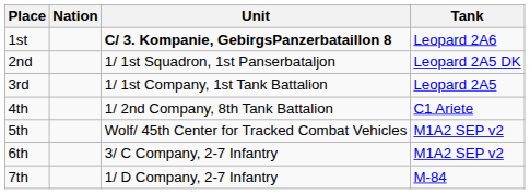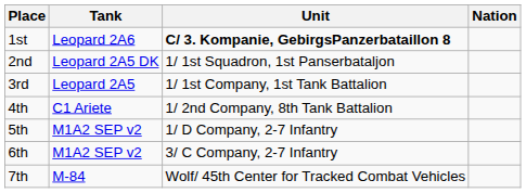 <table class="wikitable">
 <tr>
 <th>Place</th>
+<th>Tank</th>
+<th>Unit</th>
 <th>Nation</th>
-<th>Unit</th>
-<th>Tank</th>
 </tr>
 <tr>
 <td>1st</td>
+<td><a href='#'>Leopard 2A6</a></td>
+<td><strong>C/ 3. Kompanie, GebirgsPanzerbataillon 8</strong></td>
 <td></td>
-<td><strong>C/ 3. Kompanie, GebirgsPanzerbataillon 8</strong></td>
-<td><a href='#'>Leopard 2A6</a></td>
 </tr>
 <tr>
 <td>2nd</td>
+<td><a href='#'>Leopard 2A5 DK</a></td>
+<td>1/ 1st Squadron, 1st Panserbataljon</td>
 <td></td>
-<td>1/ 1st Squadron, 1st Panserbataljon</td>
-<td><a href='#'>Leopard 2A5 DK</a></td>
 </tr>
 <tr>
 <td>3rd</td>
+<td><a href='#'>Leopard 2A5</a></td>
+<td>1/ 1st Company, 1st Tank Battalion</td>
 <td></td>
-<td>1/ 1st Company, 1st Tank Battalion</td>
-<td><a href='#'>Leopard 2A5</a></td>
 </tr>
 <tr>
 <td>4th</td>
+<td><a href='#'>C1 Ariete</a></td>
+<td>1/ 2nd Company, 8th Tank Battalion</td>
 <td></td>
-<td>1/ 2nd Company, 8th Tank Battalion</td>
-<td><a href='#'>C1 Ariete</a></td>
 </tr>
 <tr>
 <td>5th</td>
+<td><a href='#'>M1A2 SEP v2</a></td>
+<td>1/ D Company, 2-7 Infantry</td>
 <td></td>
-<td>Wolf/ 45th Center for Tracked Combat Vehicles</td>
-<td><a href='#'>M1A2 SEP v2</a></td>
 </tr>
 <tr>
 <td>6th</td>
+<td><a href='#'>M1A2 SEP v2</a></td>
+<td>3/ C Company, 2-7 Infantry</td>
 <td></td>
-<td>3/ C Company, 2-7 Infantry</td>
-<td><a href='#'>M1A2 SEP v2</a></td>
 </tr>
 <tr>
 <td>7th</td>
+<td><a href='#'>M-84</a></td>
+<td>Wolf/ 45th Center for Tracked Combat Vehicles</td>
 <td></td>
-<td>1/ D Company, 2-7 Infantry</td>
-<td><a href='#'>M-84</a></td>
 </tr>
 </table>
